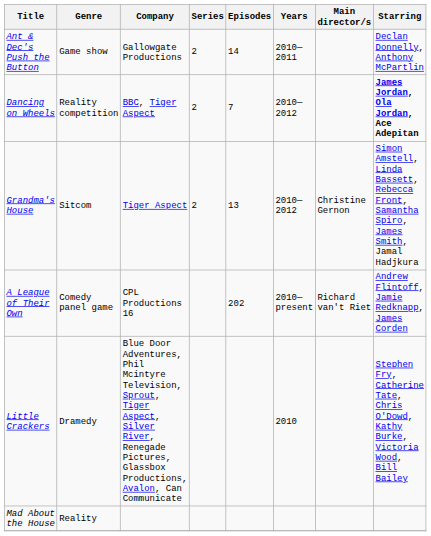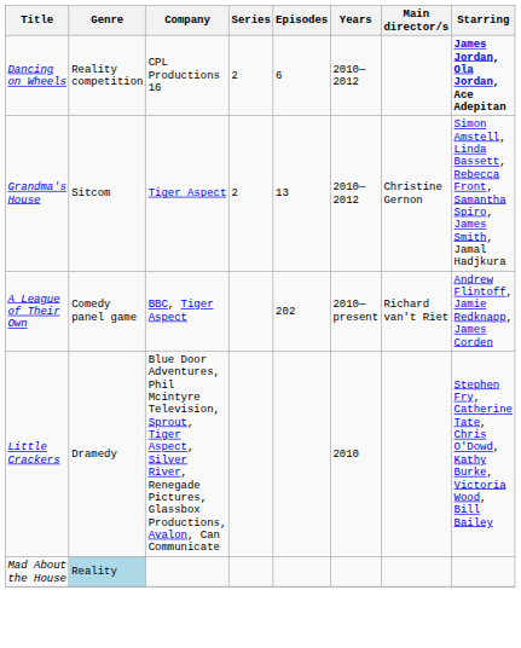 <table class="wikitable unsortable">
 <tr>
 <th>Title</th>
 <th>Genre</th>
 <th>Company</th>
 <th>Series</th>
 <th>Episodes</th>
 <th>Years</th>
 <th>Main director/s</th>
 <th>Starring</th>
 </tr>
 <tr>
-<td><em><a href='#'>Ant & Dec's Push the Button</a></em></td>
-<td>Game show</td>
-<td>Gallowgate Productions</td>
-<td>2</td>
-<td>14</td>
-<td>2010—2011</td>
-<td></td>
-<td><a href='#'>Declan Donnelly</a>, <a href='#'>Anthony McPartlin</a></td>
-</tr>
-<tr>
 <td><em><a href='#'>Dancing on Wheels</a></em></td>
 <td>Reality competition</td>
-<td><a href='#'>BBC</a>, <a href='#'>Tiger Aspect</a></td>
+<td>CPL Productions 16</td>
 <td>2</td>
-<td>7</td>
+<td>6</td>
 <td>2010—2012</td>
 <td></td>
 <td><strong><a href='#'>James Jordan</a>, <a href='#'>Ola Jordan</a>, Ace Adepitan</strong></td>
 </tr>
 <tr>
 <td><em><a href='#'>Grandma's House</a></em></td>
 <td>Sitcom</td>
 <td><a href='#'>Tiger Aspect</a></td>
 <td>2</td>
 <td>13</td>
 <td>2010—2012</td>
 <td>Christine Gernon</td>
 <td><a href='#'>Simon Amstell</a>, <a href='#'>Linda Bassett</a>, <a href='#'>Rebecca Front</a>, <a href='#'>Samantha Spiro</a>, <a href='#'>James Smith</a>, Jamal Hadjkura</td>
 </tr>
 <tr>
 <td><em><a href='#'>A League of Their Own</a></em></td>
 <td>Comedy panel game</td>
-<td>CPL Productions 16</td>
+<td><a href='#'>BBC</a>, <a href='#'>Tiger Aspect</a></td>
 <td></td>
 <td>202</td>
 <td>2010—present</td>
 <td>Richard van't Riet</td>
 <td><a href='#'>Andrew Flintoff</a>, <a href='#'>Jamie Redknapp</a>, <a href='#'>James Corden</a></td>
 </tr>
 <tr>
 <td><em><a href='#'>Little Crackers</a></em></td>
 <td>Dramedy</td>
 <td>Blue Door Adventures, Phil Mcintyre Television, <a href='#'>Sprout</a>, <a href='#'>Tiger Aspect</a>, <a href='#'>Silver River</a>, Renegade Pictures, Glassbox Productions, <a href='#'>Avalon</a>, Can Communicate</td>
 <td></td>
 <td></td>
 <td>2010</td>
 <td></td>
 <td><a href='#'>Stephen Fry</a>, <a href='#'>Catherine Tate</a>, <a href='#'>Chris O'Dowd</a>, <a href='#'>Kathy Burke</a>, <a href='#'>Victoria Wood</a>, <a href='#'>Bill Bailey</a></td>
 </tr>
 <tr>
 <td><em>Mad About the House</em></td>
-<td>Reality</td>
+<td style="background: lightblue;">Reality</td>
 <td></td>
 <td></td>
 <td></td>
 <td></td>
 <td></td>
 <td></td>
 </tr>
 <tr>
 </tr>
 </table>
